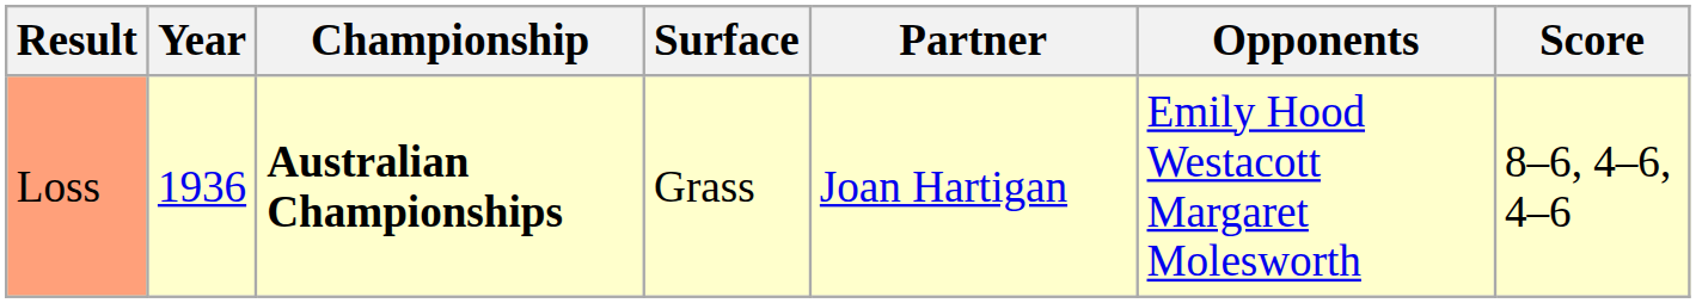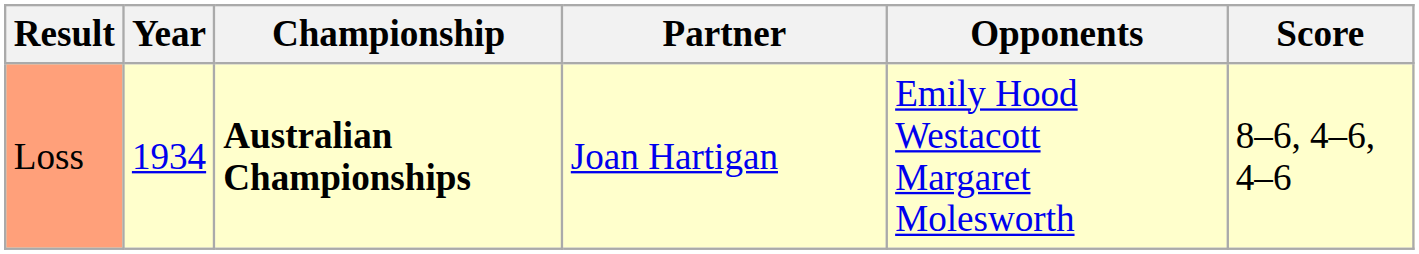 <table class='sortable wikitable'>
 <tr>
 <th>Result</th>
 <th>Year</th>
 <th style="width:160px">Championship</th>
-<th style="width:50px">Surface</th>
 <th style="width:170px">Partner</th>
 <th style="width:170px">Opponents</th>
 <th style="width:90px" class="unsortable">Score</th>
 </tr>
 <tr style="background:#ffc;">
 <td style="background:#ffa07a;">Loss</td>
-<td><a href='#'>1936</a></td>
+<td><a href='#'>1934</a></td>
 <td><strong>Australian Championships</strong></td>
-<td>Grass</td>
 <td> <a href='#'>Joan Hartigan</a></td>
 <td> <a href='#'>Emily Hood Westacott</a> <br>  <a href='#'>Margaret Molesworth</a></td>
 <td>8–6, 4–6, 4–6</td>
 </tr>
 </table>
